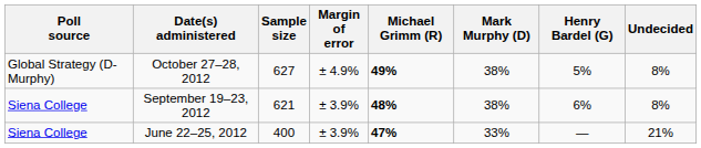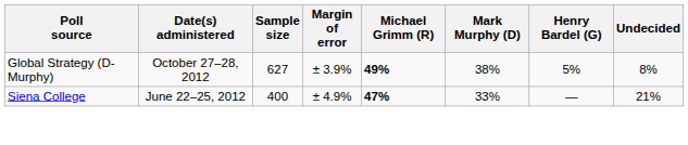 <table class="wikitable">
 <tr>
 <th>Poll<br>source</th>
 <th>Date(s)<br>administered</th>
 <th>Sample<br>size</th>
 <th>Margin of<br>error</th>
 <th style="width:100px;">Michael<br>Grimm (R)</th>
 <th style="width:100px;">Mark<br>Murphy (D)</th>
 <th style="width:100px;">Henry<br>Bardel (G)</th>
 <th>Undecided</th>
 </tr>
 <tr>
 <td>Global Strategy (D-Murphy)</td>
 <td align=center>October 27–28, 2012</td>
 <td align=center>627</td>
-<td align=center>± 4.9%</td>
+<td align=center>± 3.9%</td>
 <td><strong>49%</strong></td>
 <td align=center>38%</td>
 <td align=center>5%</td>
 <td align=center>8%</td>
 </tr>
 <tr>
 <td><a href='#'>Siena College</a></td>
-<td align=center>September 19–23, 2012</td>
-<td align=center>621</td>
-<td align=center>± 3.9%</td>
-<td><strong>48%</strong></td>
-<td align=center>38%</td>
-<td align=center>6%</td>
-<td align=center>8%</td>
-</tr>
-<tr>
-<td><a href='#'>Siena College</a></td>
 <td align=center>June 22–25, 2012</td>
 <td align=center>400</td>
-<td align=center>± 3.9%</td>
+<td align=center>± 4.9%</td>
 <td><strong>47%</strong></td>
 <td align=center>33%</td>
 <td align=center>—</td>
 <td align=center>21%</td>
 </tr>
 </table>
